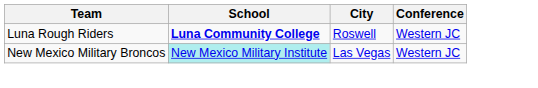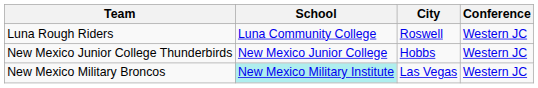 <table class="sortable wikitable">
 <tr>
 <th>Team</th>
 <th>School</th>
 <th>City</th>
 <th>Conference</th>
 </tr>
 <tr>
 <td>Luna Rough Riders</td>
-<td><strong><a href='#'>Luna Community College</a></strong></td>
+<td><a href='#'>Luna Community College</a></td>
 <td><a href='#'>Roswell</a></td>
+<td><a href='#'>Western JC</a></td>
+</tr>
+<tr>
+<td>New Mexico Junior College Thunderbirds</td>
+<td><a href='#'>New Mexico Junior College</a></td>
+<td><a href='#'>Hobbs</a></td>
 <td><a href='#'>Western JC</a></td>
 </tr>
 <tr>
 <td>New Mexico Military Broncos</td>
 <td style="background: paleturquoise;"><a href='#'>New Mexico Military Institute</a></td>
 <td><a href='#'>Las Vegas</a></td>
 <td><a href='#'>Western JC</a></td>
 </tr>
 </table>
